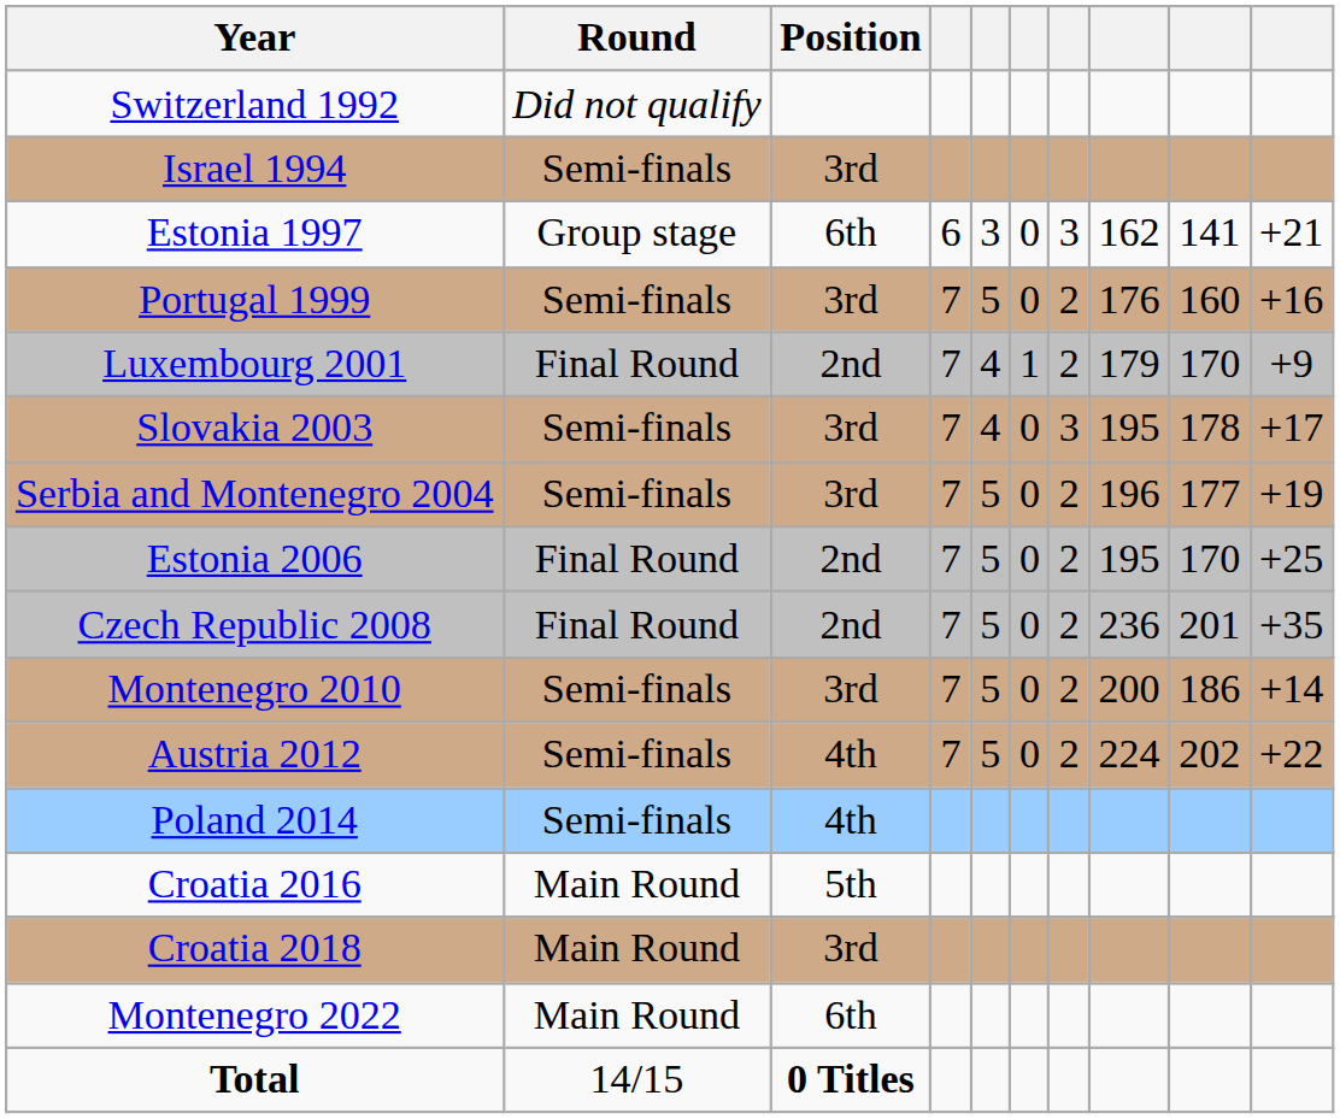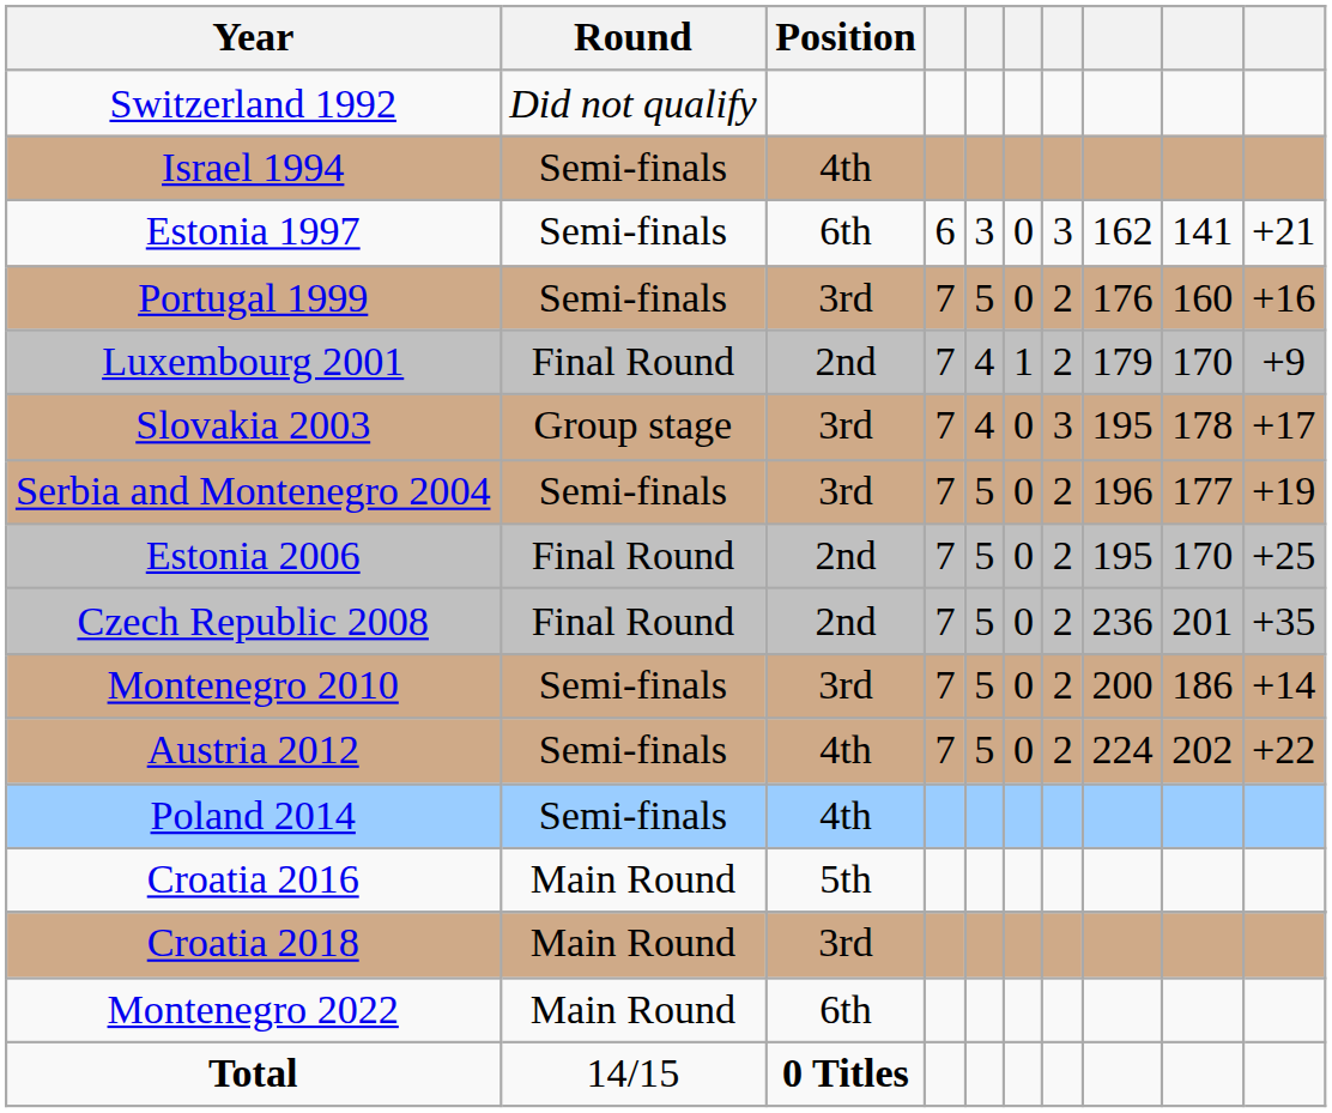 <table class="wikitable" style="text-align: center;">
 <tr>
 <th>Year</th>
 <th>Round</th>
 <th>Position</th>
 <th></th>
 <th></th>
 <th></th>
 <th></th>
 <th></th>
 <th></th>
 <th></th>
 </tr>
 <tr>
 <td><a href='#'>Switzerland 1992</a></td>
 <td><em>Did not qualify</em></td>
 <td></td>
 <td></td>
 <td></td>
 <td></td>
 <td></td>
 <td></td>
 <td></td>
 <td></td>
 </tr>
 <tr style="background:#cfaa88;">
 <td><a href='#'>Israel 1994</a></td>
 <td>Semi-finals</td>
-<td>3rd</td>
+<td>4th</td>
 <td></td>
 <td></td>
 <td></td>
 <td></td>
 <td></td>
 <td></td>
 <td></td>
 </tr>
 <tr>
 <td><a href='#'>Estonia 1997</a></td>
-<td>Group stage</td>
+<td>Semi-finals</td>
 <td>6th</td>
 <td>6</td>
 <td>3</td>
 <td>0</td>
 <td>3</td>
 <td>162</td>
 <td>141</td>
 <td>+21</td>
 </tr>
 <tr style="background:#cfaa88;">
 <td><a href='#'>Portugal 1999</a></td>
 <td>Semi-finals</td>
 <td>3rd</td>
 <td>7</td>
 <td>5</td>
 <td>0</td>
 <td>2</td>
 <td>176</td>
 <td>160</td>
 <td>+16</td>
 </tr>
 <tr bgcolor=silver>
 <td><a href='#'>Luxembourg 2001</a></td>
 <td>Final Round</td>
 <td>2nd</td>
 <td>7</td>
 <td>4</td>
 <td>1</td>
 <td>2</td>
 <td>179</td>
 <td>170</td>
 <td>+9</td>
 </tr>
 <tr style="background:#cfaa88;">
 <td><a href='#'>Slovakia 2003</a></td>
-<td>Semi-finals</td>
+<td>Group stage</td>
 <td>3rd</td>
 <td>7</td>
 <td>4</td>
 <td>0</td>
 <td>3</td>
 <td>195</td>
 <td>178</td>
 <td>+17</td>
 </tr>
 <tr style="background:#cfaa88;">
 <td><a href='#'>Serbia and Montenegro 2004</a></td>
 <td>Semi-finals</td>
 <td>3rd</td>
 <td>7</td>
 <td>5</td>
 <td>0</td>
 <td>2</td>
 <td>196</td>
 <td>177</td>
 <td>+19</td>
 </tr>
 <tr bgcolor=silver>
 <td><a href='#'>Estonia 2006</a></td>
 <td>Final Round</td>
 <td>2nd</td>
 <td>7</td>
 <td>5</td>
 <td>0</td>
 <td>2</td>
 <td>195</td>
 <td>170</td>
 <td>+25</td>
 </tr>
 <tr bgcolor=silver>
 <td><a href='#'>Czech Republic 2008</a></td>
 <td>Final Round</td>
 <td>2nd</td>
 <td>7</td>
 <td>5</td>
 <td>0</td>
 <td>2</td>
 <td>236</td>
 <td>201</td>
 <td>+35</td>
 </tr>
 <tr style="background:#cfaa88;">
 <td><a href='#'>Montenegro 2010</a></td>
 <td>Semi-finals</td>
 <td>3rd</td>
 <td>7</td>
 <td>5</td>
 <td>0</td>
 <td>2</td>
 <td>200</td>
 <td>186</td>
 <td>+14</td>
 </tr>
 <tr style="background:#cfaa88;">
 <td><a href='#'>Austria 2012</a></td>
 <td>Semi-finals</td>
 <td>4th</td>
 <td>7</td>
 <td>5</td>
 <td>0</td>
 <td>2</td>
 <td>224</td>
 <td>202</td>
 <td>+22</td>
 </tr>
 <tr style="background:#9acdff;">
 <td><a href='#'>Poland 2014</a></td>
 <td>Semi-finals</td>
 <td>4th</td>
 <td></td>
 <td></td>
 <td></td>
 <td></td>
 <td></td>
 <td></td>
 <td></td>
 </tr>
 <tr>
 <td><a href='#'>Croatia 2016</a></td>
 <td>Main Round</td>
 <td>5th</td>
 <td></td>
 <td></td>
 <td></td>
 <td></td>
 <td></td>
 <td></td>
 <td></td>
 </tr>
 <tr>
 </tr>
 <tr style="background:#cfaa88;">
 <td><a href='#'>Croatia 2018</a></td>
 <td>Main Round</td>
 <td>3rd</td>
 <td></td>
 <td></td>
 <td></td>
 <td></td>
 <td></td>
 <td></td>
 <td></td>
 </tr>
 <tr>
 <td><a href='#'>Montenegro 2022</a></td>
 <td>Main Round</td>
 <td>6th</td>
 <td></td>
 <td></td>
 <td></td>
 <td></td>
 <td></td>
 <td></td>
 <td></td>
 </tr>
 <tr>
 <td><strong>Total</strong></td>
 <td>14/15</td>
 <td><strong>0 Titles</strong></td>
 <td></td>
 <td></td>
 <td></td>
 <td></td>
 <td></td>
 <td></td>
 <td></td>
 </tr>
 </table>
